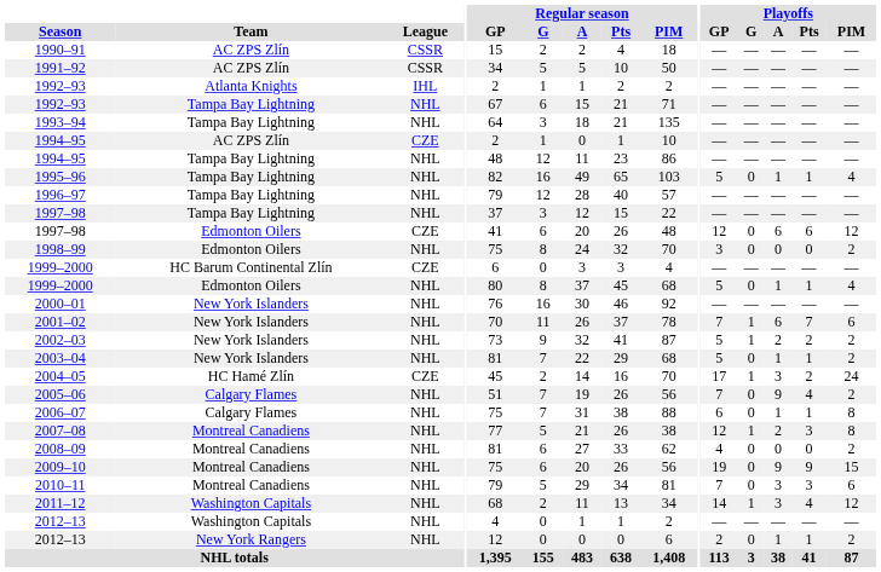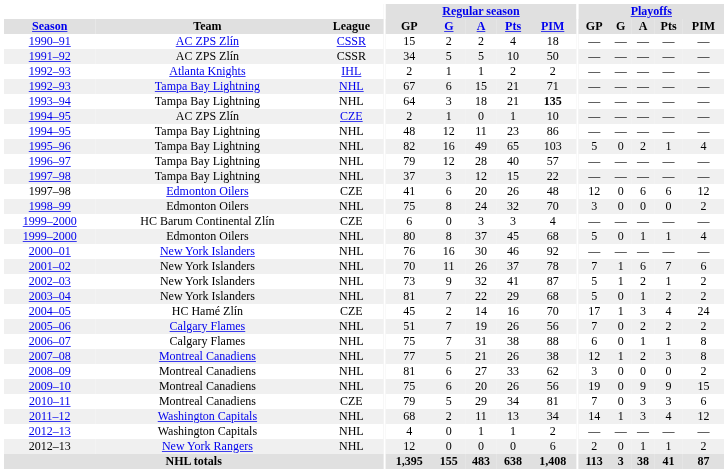 <table border="0" cellpadding="1" cellspacing="0" style="text-align:center; width:60em;">
 <tr bgcolor="#e0e0e0">
 <th colspan="3" bgcolor="#ffffff"></th>
 <th rowspan="100" bgcolor="#ffffff"></th>
 <th colspan="5"><a href='#'>Regular season</a></th>
 <th rowspan="100" bgcolor="#ffffff"></th>
 <th colspan="5"><a href='#'>Playoffs</a></th>
 </tr>
 <tr bgcolor="#e0e0e0">
 <th><a href='#'>Season</a></th>
 <th>Team</th>
 <th>League</th>
 <th>GP</th>
 <th><a href='#'>G</a></th>
 <th><a href='#'>A</a></th>
 <th><a href='#'>Pts</a></th>
 <th><a href='#'>PIM</a></th>
 <th>GP</th>
 <th>G</th>
 <th>A</th>
 <th>Pts</th>
 <th>PIM</th>
 </tr>
 <tr>
 <td><a href='#'>1990–91</a></td>
 <td><a href='#'>AC ZPS Zlín</a></td>
 <td><a href='#'>CSSR</a></td>
 <td>15</td>
 <td>2</td>
 <td>2</td>
 <td>4</td>
 <td>18</td>
 <td>—</td>
 <td>—</td>
 <td>—</td>
 <td>—</td>
 <td>—</td>
 </tr>
 <tr bgcolor="#f0f0f0">
 <td><a href='#'>1991–92</a></td>
 <td>AC ZPS Zlín</td>
 <td>CSSR</td>
 <td>34</td>
 <td>5</td>
 <td>5</td>
 <td>10</td>
 <td>50</td>
 <td>—</td>
 <td>—</td>
 <td>—</td>
 <td>—</td>
 <td>—</td>
 </tr>
 <tr>
 <td><a href='#'>1992–93</a></td>
 <td><a href='#'>Atlanta Knights</a></td>
 <td><a href='#'>IHL</a></td>
 <td>2</td>
 <td>1</td>
 <td>1</td>
 <td>2</td>
 <td>2</td>
 <td>—</td>
 <td>—</td>
 <td>—</td>
 <td>—</td>
 <td>—</td>
 </tr>
 <tr bgcolor="#f0f0f0">
 <td><a href='#'>1992–93</a></td>
 <td><a href='#'>Tampa Bay Lightning</a></td>
 <td><a href='#'>NHL</a></td>
 <td>67</td>
 <td>6</td>
 <td>15</td>
 <td>21</td>
 <td>71</td>
 <td>—</td>
 <td>—</td>
 <td>—</td>
 <td>—</td>
 <td>—</td>
 </tr>
 <tr>
 <td><a href='#'>1993–94</a></td>
 <td>Tampa Bay Lightning</td>
 <td>NHL</td>
 <td>64</td>
 <td>3</td>
 <td>18</td>
 <td>21</td>
-<td>135</td>
+<td><strong>135</strong></td>
 <td>—</td>
 <td>—</td>
 <td>—</td>
 <td>—</td>
 <td>—</td>
 </tr>
 <tr bgcolor="#f0f0f0">
 <td><a href='#'>1994–95</a></td>
 <td>AC ZPS Zlín</td>
 <td><a href='#'>CZE</a></td>
 <td>2</td>
 <td>1</td>
 <td>0</td>
 <td>1</td>
 <td>10</td>
 <td>—</td>
 <td>—</td>
 <td>—</td>
 <td>—</td>
 <td>—</td>
 </tr>
 <tr>
 <td><a href='#'>1994–95</a></td>
 <td>Tampa Bay Lightning</td>
 <td>NHL</td>
 <td>48</td>
 <td>12</td>
 <td>11</td>
 <td>23</td>
 <td>86</td>
 <td>—</td>
 <td>—</td>
 <td>—</td>
 <td>—</td>
 <td>—</td>
 </tr>
 <tr bgcolor="#f0f0f0">
 <td><a href='#'>1995–96</a></td>
 <td>Tampa Bay Lightning</td>
 <td>NHL</td>
 <td>82</td>
 <td>16</td>
 <td>49</td>
 <td>65</td>
 <td>103</td>
 <td>5</td>
 <td>0</td>
-<td>1</td>
+<td>2</td>
 <td>1</td>
 <td>4</td>
 </tr>
 <tr>
 <td><a href='#'>1996–97</a></td>
 <td>Tampa Bay Lightning</td>
 <td>NHL</td>
 <td>79</td>
 <td>12</td>
 <td>28</td>
 <td>40</td>
 <td>57</td>
 <td>—</td>
 <td>—</td>
 <td>—</td>
 <td>—</td>
 <td>—</td>
 </tr>
 <tr bgcolor="#f0f0f0">
 <td><a href='#'>1997–98</a></td>
 <td>Tampa Bay Lightning</td>
 <td>NHL</td>
 <td>37</td>
 <td>3</td>
 <td>12</td>
 <td>15</td>
 <td>22</td>
 <td>—</td>
 <td>—</td>
 <td>—</td>
 <td>—</td>
 <td>—</td>
 </tr>
 <tr>
 <td>1997–98</td>
 <td><a href='#'>Edmonton Oilers</a></td>
 <td>CZE</td>
 <td>41</td>
 <td>6</td>
 <td>20</td>
 <td>26</td>
 <td>48</td>
 <td>12</td>
 <td>0</td>
 <td>6</td>
 <td>6</td>
 <td>12</td>
 </tr>
 <tr bgcolor="#f0f0f0">
 <td><a href='#'>1998–99</a></td>
 <td>Edmonton Oilers</td>
 <td>NHL</td>
 <td>75</td>
 <td>8</td>
 <td>24</td>
 <td>32</td>
 <td>70</td>
 <td>3</td>
 <td>0</td>
 <td>0</td>
 <td>0</td>
 <td>2</td>
 </tr>
 <tr>
 <td><a href='#'>1999–2000</a></td>
 <td>HC Barum Continental Zlín</td>
 <td>CZE</td>
 <td>6</td>
 <td>0</td>
 <td>3</td>
 <td>3</td>
 <td>4</td>
 <td>—</td>
 <td>—</td>
 <td>—</td>
 <td>—</td>
 <td>—</td>
 </tr>
 <tr bgcolor="#f0f0f0">
 <td><a href='#'>1999–2000</a></td>
 <td>Edmonton Oilers</td>
 <td>NHL</td>
 <td>80</td>
 <td>8</td>
 <td>37</td>
 <td>45</td>
 <td>68</td>
 <td>5</td>
 <td>0</td>
 <td>1</td>
 <td>1</td>
 <td>4</td>
 </tr>
 <tr>
 <td><a href='#'>2000–01</a></td>
 <td><a href='#'>New York Islanders</a></td>
 <td>NHL</td>
 <td>76</td>
 <td>16</td>
 <td>30</td>
 <td>46</td>
 <td>92</td>
 <td>—</td>
 <td>—</td>
 <td>—</td>
 <td>—</td>
 <td>—</td>
 </tr>
 <tr bgcolor="#f0f0f0">
 <td><a href='#'>2001–02</a></td>
 <td>New York Islanders</td>
 <td>NHL</td>
 <td>70</td>
 <td>11</td>
 <td>26</td>
 <td>37</td>
 <td>78</td>
 <td>7</td>
 <td>1</td>
 <td>6</td>
 <td>7</td>
 <td>6</td>
 </tr>
 <tr>
 <td><a href='#'>2002–03</a></td>
 <td>New York Islanders</td>
 <td>NHL</td>
 <td>73</td>
 <td>9</td>
 <td>32</td>
 <td>41</td>
 <td>87</td>
 <td>5</td>
 <td>1</td>
 <td>2</td>
-<td>2</td>
+<td>1</td>
 <td>2</td>
 </tr>
 <tr bgcolor="#f0f0f0">
 <td><a href='#'>2003–04</a></td>
 <td>New York Islanders</td>
 <td>NHL</td>
 <td>81</td>
 <td>7</td>
 <td>22</td>
 <td>29</td>
 <td>68</td>
 <td>5</td>
 <td>0</td>
 <td>1</td>
-<td>1</td>
+<td>2</td>
 <td>2</td>
 </tr>
 <tr>
 <td><a href='#'>2004–05</a></td>
 <td>HC Hamé Zlín</td>
 <td>CZE</td>
 <td>45</td>
 <td>2</td>
 <td>14</td>
 <td>16</td>
 <td>70</td>
 <td>17</td>
 <td>1</td>
 <td>3</td>
-<td>2</td>
+<td>4</td>
 <td>24</td>
 </tr>
 <tr bgcolor="#f0f0f0">
 <td><a href='#'>2005–06</a></td>
 <td><a href='#'>Calgary Flames</a></td>
 <td>NHL</td>
 <td>51</td>
 <td>7</td>
 <td>19</td>
 <td>26</td>
 <td>56</td>
 <td>7</td>
 <td>0</td>
-<td>9</td>
-<td>4</td>
+<td>2</td>
+<td>2</td>
 <td>2</td>
 </tr>
 <tr>
 <td><a href='#'>2006–07</a></td>
 <td>Calgary Flames</td>
 <td>NHL</td>
 <td>75</td>
 <td>7</td>
 <td>31</td>
 <td>38</td>
 <td>88</td>
 <td>6</td>
 <td>0</td>
 <td>1</td>
 <td>1</td>
 <td>8</td>
 </tr>
 <tr bgcolor="#f0f0f0">
 <td><a href='#'>2007–08</a></td>
 <td><a href='#'>Montreal Canadiens</a></td>
 <td>NHL</td>
 <td>77</td>
 <td>5</td>
 <td>21</td>
 <td>26</td>
 <td>38</td>
 <td>12</td>
 <td>1</td>
 <td>2</td>
 <td>3</td>
 <td>8</td>
 </tr>
 <tr>
 <td><a href='#'>2008–09</a></td>
 <td>Montreal Canadiens</td>
 <td>NHL</td>
 <td>81</td>
 <td>6</td>
 <td>27</td>
 <td>33</td>
 <td>62</td>
-<td>4</td>
+<td>3</td>
 <td>0</td>
 <td>0</td>
 <td>0</td>
 <td>2</td>
 </tr>
 <tr bgcolor="#f0f0f0">
 <td><a href='#'>2009–10</a></td>
 <td>Montreal Canadiens</td>
 <td>NHL</td>
 <td>75</td>
 <td>6</td>
 <td>20</td>
 <td>26</td>
 <td>56</td>
 <td>19</td>
 <td>0</td>
 <td>9</td>
 <td>9</td>
 <td>15</td>
 </tr>
 <tr>
 <td><a href='#'>2010–11</a></td>
 <td>Montreal Canadiens</td>
-<td>NHL</td>
+<td>CZE</td>
 <td>79</td>
 <td>5</td>
 <td>29</td>
 <td>34</td>
 <td>81</td>
 <td>7</td>
 <td>0</td>
 <td>3</td>
 <td>3</td>
 <td>6</td>
 </tr>
 <tr bgcolor="#f0f0f0">
 <td><a href='#'>2011–12</a></td>
 <td><a href='#'>Washington Capitals</a></td>
 <td>NHL</td>
 <td>68</td>
 <td>2</td>
 <td>11</td>
 <td>13</td>
 <td>34</td>
 <td>14</td>
 <td>1</td>
 <td>3</td>
 <td>4</td>
 <td>12</td>
 </tr>
 <tr>
 <td><a href='#'>2012–13</a></td>
 <td>Washington Capitals</td>
 <td>NHL</td>
 <td>4</td>
 <td>0</td>
 <td>1</td>
 <td>1</td>
 <td>2</td>
 <td>—</td>
 <td>—</td>
 <td>—</td>
 <td>—</td>
 <td>—</td>
 </tr>
 <tr bgcolor="#f0f0f0">
 <td>2012–13</td>
 <td><a href='#'>New York Rangers</a></td>
 <td>NHL</td>
 <td>12</td>
 <td>0</td>
 <td>0</td>
 <td>0</td>
 <td>6</td>
 <td>2</td>
 <td>0</td>
 <td>1</td>
 <td>1</td>
 <td>2</td>
 </tr>
 <tr bgcolor="#e0e0e0">
 <th colspan="3">NHL totals</th>
 <th>1,395</th>
 <th>155</th>
 <th>483</th>
 <th>638</th>
 <th>1,408</th>
 <th>113</th>
 <th>3</th>
 <th>38</th>
 <th>41</th>
 <th>87</th>
 </tr>
 </table>
